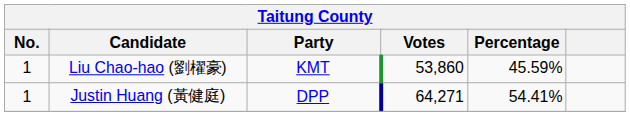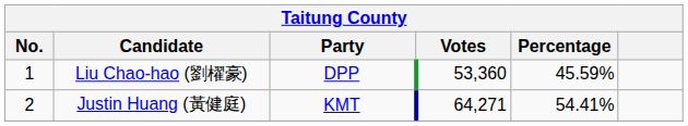 <table class="wikitable collapsible" style="text-align:center">
 <tr>
 <th colspan="7" width=620px><a href='#'>Taitung County</a></th>
 </tr>
 <tr>
 <th width=35>No.</th>
 <th width=180>Candidate</th>
 <th width=120>Party</th>
 <th width=75>Votes</th>
 <th width=75>Percentage</th>
 <th width=49></th>
 </tr>
 <tr>
 <td>1</td>
 <td><a href='#'>Liu Chao-hao</a> (劉櫂豪)</td>
-<td><a href='#'>KMT</a></td>
-<td style="border-left:4px solid #1B9431;" align="right">53,860</td>
+<td><a href='#'>DPP</a></td>
+<td style="border-left:4px solid #1B9431;" align="right">53,360</td>
 <td align="right">45.59%</td>
 <td align="center"></td>
 </tr>
 <tr>
-<td>1</td>
+<td>2</td>
 <td><a href='#'>Justin Huang</a> (黃健庭)</td>
-<td><a href='#'>DPP</a></td>
+<td><a href='#'>KMT</a></td>
 <td style="border-left:4px solid #000099;" align="right">64,271</td>
 <td align="right">54.41%</td>
 <td align="center"></td>
 </tr>
 <tr bgcolor=EEEEEE>
 </tr>
 </table>
